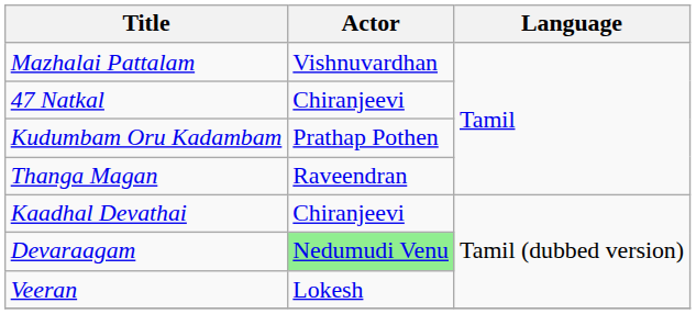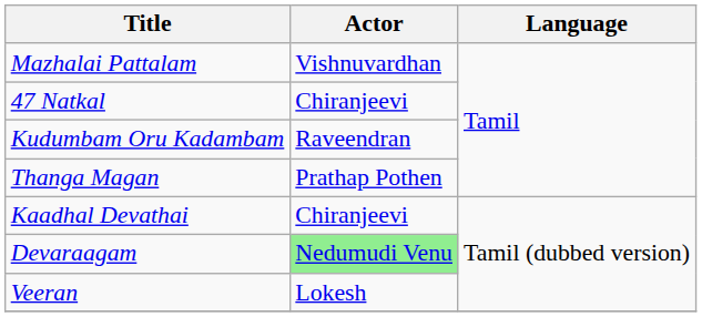 <table class="wikitable sortable">
 <tr>
 <th scope="col">Title</th>
 <th scope="col">Actor</th>
 <th scope="col">Language</th>
 </tr>
 <tr>
 <td><em><a href='#'>Mazhalai Pattalam</a></em></td>
 <td><a href='#'>Vishnuvardhan</a></td>
 <td rowspan="4"><a href='#'>Tamil</a></td>
 </tr>
 <tr>
 <td><em><a href='#'>47 Natkal</a></em></td>
 <td><a href='#'>Chiranjeevi</a></td>
 </tr>
 <tr>
 <td><em><a href='#'>Kudumbam Oru Kadambam</a></em></td>
-<td><a href='#'>Prathap Pothen</a></td>
+<td><a href='#'>Raveendran</a></td>
 </tr>
 <tr>
 <td><em><a href='#'>Thanga Magan</a></em></td>
-<td><a href='#'>Raveendran</a></td>
+<td><a href='#'>Prathap Pothen</a></td>
 </tr>
 <tr>
 <td><em><a href='#'>Kaadhal Devathai</a></em></td>
 <td><a href='#'>Chiranjeevi</a></td>
 <td rowspan="3">Tamil (dubbed version)</td>
 </tr>
 <tr>
 <td><em><a href='#'>Devaraagam</a></em></td>
 <td style="background: lightgreen;"><a href='#'>Nedumudi Venu</a></td>
 </tr>
 <tr>
 <td><em><a href='#'>Veeran</a></em></td>
 <td><a href='#'>Lokesh</a></td>
 </tr>
 <tr>
 </tr>
 </table>
